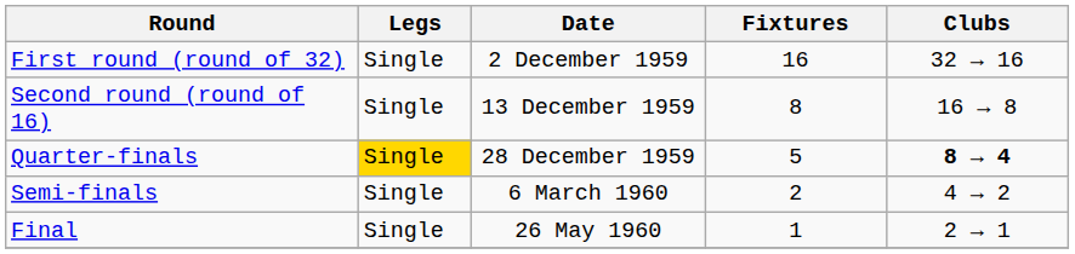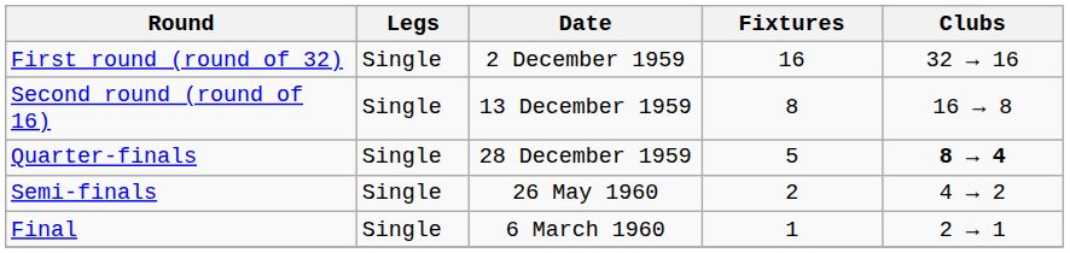 <table class="wikitable" style="text-align:left">
 <tr>
 <th width=200>Round</th>
 <th width=60>Legs</th>
 <th width=130>Date</th>
 <th width=100>Fixtures</th>
 <th width=100>Clubs</th>
 </tr>
 <tr>
 <td><a href='#'>First round (round of 32)</a></td>
 <td>Single</td>
 <td align="center">2 December 1959</td>
 <td align="center">16</td>
 <td align="center">32 → 16</td>
 </tr>
 <tr>
 <td><a href='#'>Second round (round of 16)</a></td>
 <td>Single</td>
 <td align="center">13 December 1959</td>
 <td align="center">8</td>
 <td align="center">16 → 8</td>
 </tr>
 <tr>
 <td><a href='#'>Quarter-finals</a></td>
-<td style="background: gold;">Single</td>
+<td>Single</td>
 <td align="center">28 December 1959</td>
 <td align="center">5</td>
 <td align="center"><strong>8 → 4</strong></td>
 </tr>
 <tr>
 <td><a href='#'>Semi-finals</a></td>
 <td>Single</td>
-<td align="center">6 March 1960</td>
+<td align="center">26 May 1960</td>
 <td align="center">2</td>
 <td align="center">4 → 2</td>
 </tr>
 <tr>
 <td><a href='#'>Final</a></td>
 <td>Single</td>
-<td align="center">26 May 1960</td>
+<td align="center">6 March 1960</td>
 <td align="center">1</td>
 <td align="center">2 → 1</td>
 </tr>
 <tr>
 </tr>
 </table>
